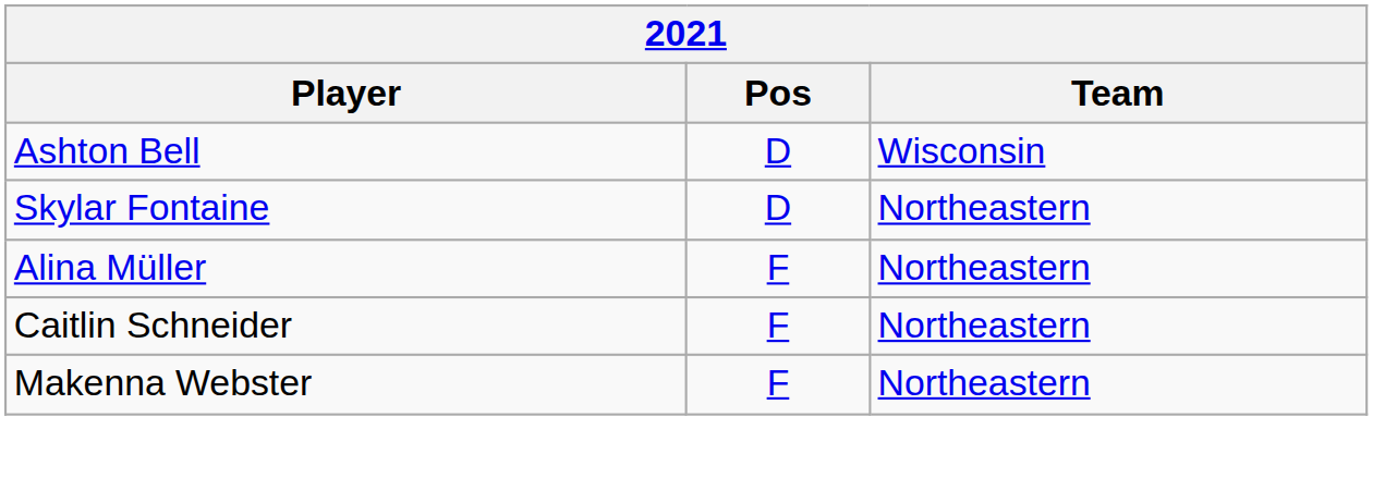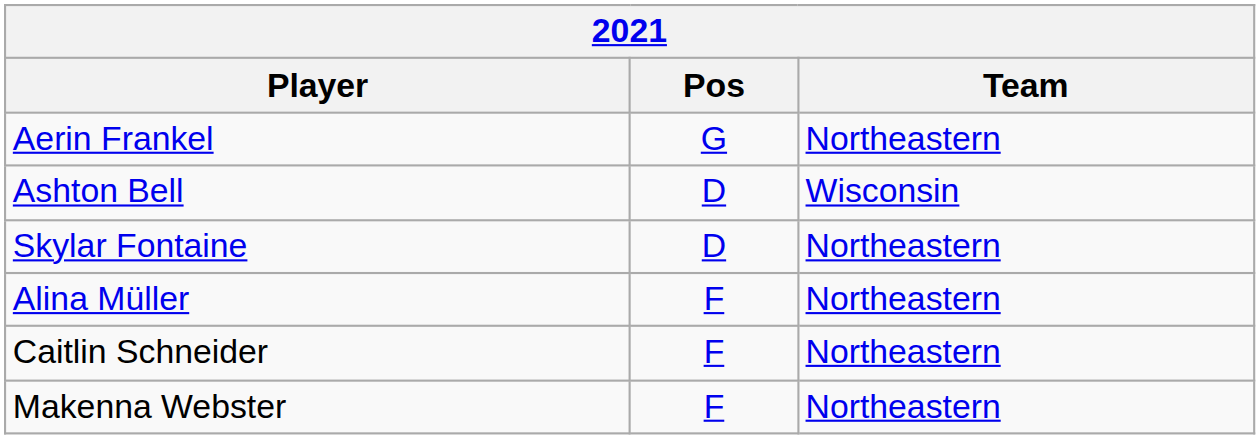 <table class="wikitable" width=95%>
 <tr>
 <th colspan=3><a href='#'>2021</a></th>
 </tr>
 <tr>
 <th>Player</th>
 <th>Pos</th>
 <th>Team</th>
+</tr>
+<tr>
+<td><a href='#'>Aerin Frankel</a></td>
+<td style="text-align:center;"><a href='#'>G</a></td>
+<td><a href='#'>Northeastern</a></td>
 </tr>
 <tr>
 <td><a href='#'>Ashton Bell</a></td>
 <td style="text-align:center;"><a href='#'>D</a></td>
 <td><a href='#'>Wisconsin</a></td>
 </tr>
 <tr>
 <td><a href='#'>Skylar Fontaine</a></td>
 <td style="text-align:center;"><a href='#'>D</a></td>
 <td><a href='#'>Northeastern</a></td>
 </tr>
 <tr>
 <td><a href='#'>Alina Müller</a></td>
 <td style="text-align:center;"><a href='#'>F</a></td>
 <td><a href='#'>Northeastern</a></td>
 </tr>
 <tr>
 <td>Caitlin Schneider</td>
 <td style="text-align:center;"><a href='#'>F</a></td>
 <td><a href='#'>Northeastern</a></td>
 </tr>
 <tr>
 <td>Makenna Webster</td>
 <td style="text-align:center;"><a href='#'>F</a></td>
 <td><a href='#'>Northeastern</a></td>
 </tr>
 </table>
